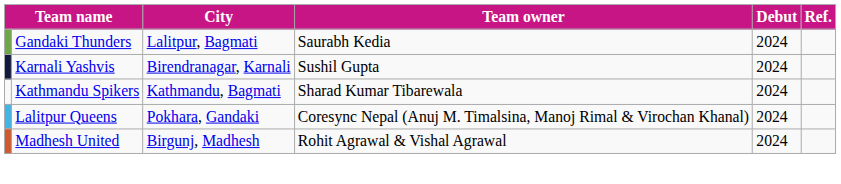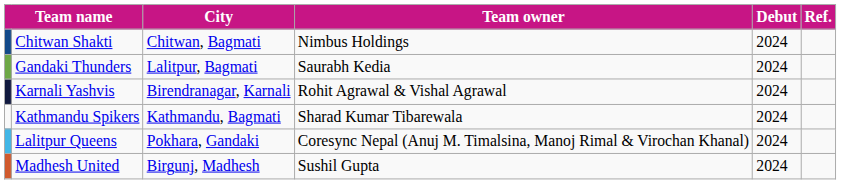 <table class="wikitable">
 <tr>
 <th colspan=2 style="background:#C71585;color:#fff">Team name</th>
 <th style="background:#C71585;color:#fff">City</th>
 <th style="background:#C71585;color:#fff">Team owner</th>
 <th style="background:#C71585;color:#fff">Debut</th>
 <th style="background:#C71585;color:#fff">Ref.</th>
+</tr>
+<tr>
+<td style="background:#124989"></td>
+<td><a href='#'>Chitwan Shakti</a></td>
+<td><a href='#'>Chitwan</a>, <a href='#'>Bagmati</a></td>
+<td>Nimbus Holdings</td>
+<td>2024</td>
+<td></td>
 </tr>
 <tr>
 <td style="background:#6ea846"></td>
 <td><a href='#'>Gandaki Thunders</a></td>
 <td><a href='#'>Lalitpur</a>, <a href='#'>Bagmati</a></td>
 <td>Saurabh Kedia</td>
 <td>2024</td>
 <td></td>
 </tr>
 <tr>
 <td style="background:#11193f;"></td>
 <td><a href='#'>Karnali Yashvis</a></td>
 <td><a href='#'>Birendranagar</a>, <a href='#'>Karnali</a></td>
-<td>Sushil Gupta</td>
+<td>Rohit Agrawal & Vishal Agrawal</td>
 <td>2024</td>
 <td></td>
 </tr>
 <tr>
 <td style="background:#0000000;"></td>
 <td><a href='#'>Kathmandu Spikers</a></td>
 <td><a href='#'>Kathmandu</a>, <a href='#'>Bagmati</a></td>
 <td>Sharad Kumar Tibarewala</td>
 <td>2024</td>
 <td></td>
 </tr>
 <tr>
 <td style="background:#41B6E6;"></td>
 <td><a href='#'>Lalitpur Queens</a></td>
 <td><a href='#'>Pokhara</a>, <a href='#'>Gandaki</a></td>
 <td>Coresync Nepal (Anuj M. Timalsina, Manoj Rimal & Virochan Khanal)</td>
 <td>2024</td>
 <td></td>
 </tr>
 <tr>
 <td style="background:#d05a2d;"></td>
 <td><a href='#'>Madhesh United</a></td>
 <td><a href='#'>Birgunj</a>, <a href='#'>Madhesh</a></td>
-<td>Rohit Agrawal & Vishal Agrawal</td>
+<td>Sushil Gupta</td>
 <td>2024</td>
 <td></td>
 </tr>
 </table>
